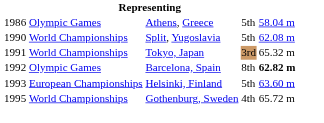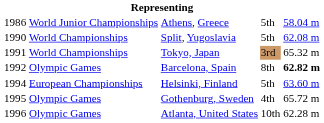 <table>
 <tr>
 <th colspan="5">Representing </th>
 </tr>
 <tr>
 <td>1986</td>
-<td><a href='#'>Olympic Games</a></td>
+<td><a href='#'>World Junior Championships</a></td>
 <td><a href='#'>Athens</a>, <a href='#'>Greece</a></td>
 <td>5th</td>
 <td><a href='#'>58.04 m</a></td>
 </tr>
 <tr>
 <td>1990</td>
 <td><a href='#'>World Championships</a></td>
 <td><a href='#'>Split</a>, <a href='#'>Yugoslavia</a></td>
 <td>5th</td>
 <td><a href='#'>62.08 m</a></td>
 </tr>
 <tr>
 <td>1991</td>
 <td><a href='#'>World Championships</a></td>
 <td><a href='#'>Tokyo, Japan</a></td>
 <td bgcolor="cc9966">3rd</td>
 <td>65.32 m</td>
 </tr>
 <tr>
 <td>1992</td>
 <td><a href='#'>Olympic Games</a></td>
 <td><a href='#'>Barcelona, Spain</a></td>
 <td>8th</td>
 <td><strong>62.82 m</strong></td>
 </tr>
 <tr>
-<td>1993</td>
+<td>1994</td>
 <td><a href='#'>European Championships</a></td>
 <td><a href='#'>Helsinki, Finland</a></td>
 <td>5th</td>
 <td><a href='#'>63.60 m</a></td>
 </tr>
 <tr>
 <td>1995</td>
-<td><a href='#'>World Championships</a></td>
+<td><a href='#'>Olympic Games</a></td>
 <td><a href='#'>Gothenburg, Sweden</a></td>
 <td>4th</td>
 <td>65.72 m</td>
 </tr>
+<tr>
+<td>1996</td>
+<td><a href='#'>Olympic Games</a></td>
+<td><a href='#'>Atlanta, United States</a></td>
+<td>10th</td>
+<td>62.28 m</td>
+</tr>
 </table>
